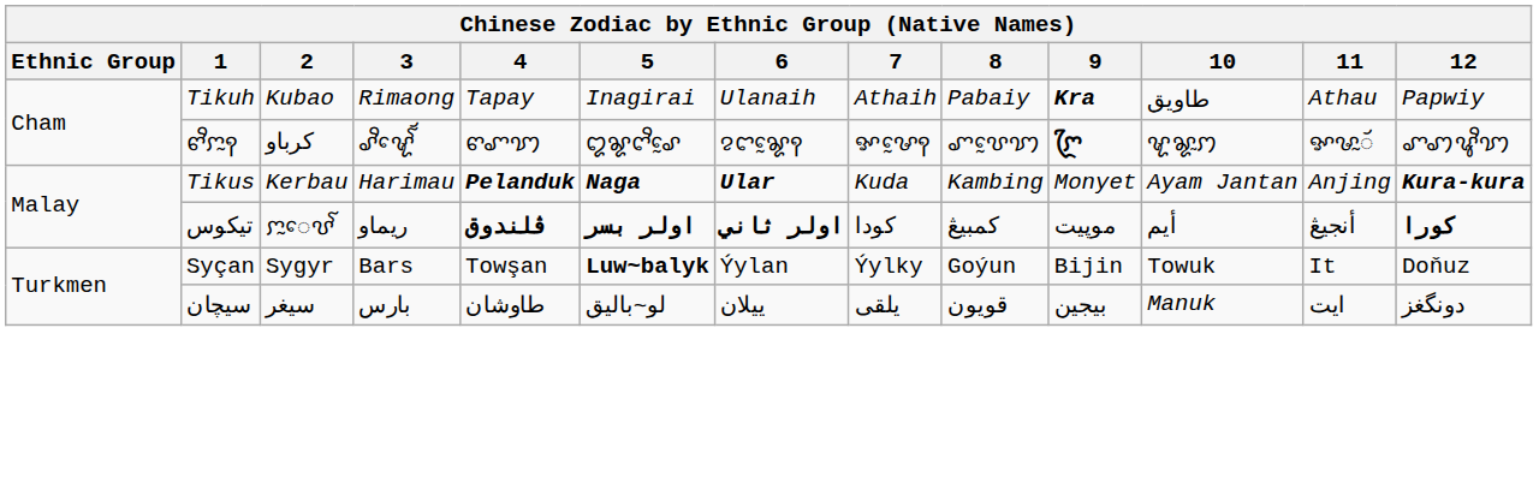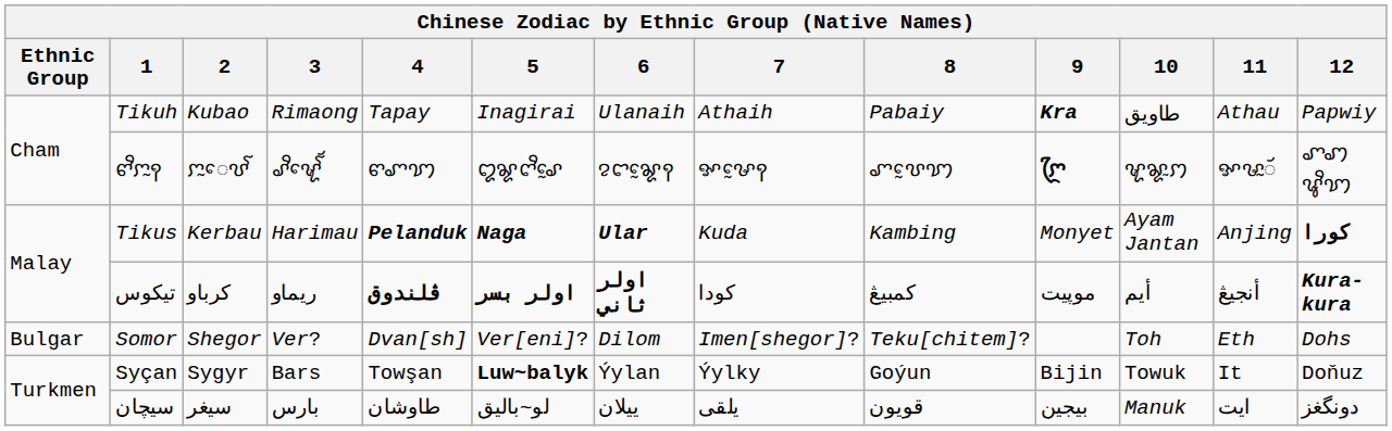 <table class="wikitable">
 <tr>
 <th colspan="13">Chinese Zodiac by Ethnic Group (Native Names)</th>
 </tr>
 <tr>
 <th>Ethnic Group</th>
 <th>1</th>
 <th>2</th>
 <th>3</th>
 <th>4</th>
 <th>5</th>
 <th>6</th>
 <th>7</th>
 <th>8</th>
 <th>9</th>
 <th>10</th>
 <th>11</th>
 <th>12</th>
 </tr>
 <tr>
 <td rowspan="2">Cham</td>
 <td><em>Tikuh</em></td>
 <td><em>Kubao</em></td>
 <td><em>Rimaong</em></td>
 <td><em>Tapay</em></td>
 <td><em>Inagirai</em></td>
 <td><em>Ulanaih</em></td>
 <td><em>Athaih</em></td>
 <td><em>Pabaiy</em></td>
 <td><strong><em>Kra</em></strong></td>
 <td>طاویق</td>
 <td><em>Athau</em></td>
 <td><em>Papwiy</em></td>
 </tr>
 <tr>
 <td>ꨓꨪꨆꨭꩍ</td>
-<td>کرباو</td>
+<td>ꨆꨭꨯꨝꨱ</td>
 <td>ꨣꨪꨠꨯꨱꨮ</td>
 <td>ꨓꨚꩈ</td>
 <td>꩓ꨘꨈꨪꨣꨰ</td>
 <td>ꨂꨤꨘꨰꩍ</td>
 <td>ꨀꨔꨰꩍ</td>
 <td>ꨚꨝꨰꩈ</td>
 <td><strong>ꨆꨴ</strong></td>
 <td>ꨠꨘꨭꩀ</td>
 <td>ꨀꨔꨭꨮ</td>
 <td>ꨚꩇꨥꨪꩈ</td>
 </tr>
 <tr>
 <td rowspan="2">Malay</td>
 <td><em>Tikus</em></td>
 <td><em>Kerbau</em></td>
 <td><em>Harimau</em></td>
 <td><strong><em>Pelanduk</em></strong></td>
 <td><strong><em>Naga</em></strong></td>
 <td><strong><em>Ular</em></strong></td>
 <td><em>Kuda</em></td>
 <td><em>Kambing</em></td>
 <td><em>Monyet</em></td>
 <td><em>Ayam Jantan</em></td>
 <td><em>Anjing</em></td>
-<td><strong><em>Kura-kura</em></strong></td>
+<td><strong>کورا</strong></td>
 </tr>
 <tr>
 <td>تيکوس</td>
-<td>ꨆꨭꨯꨝꨱ</td>
+<td>کرباو</td>
 <td>ريماو</td>
 <td><strong>ڤلندوق</strong></td>
 <td><strong>اولر بسر</strong></td>
 <td><strong>اولر ثاني</strong></td>
 <td>کودا</td>
 <td>کمبيڠ</td>
 <td>موڽيت</td>
 <td>أيم</td>
 <td>أنجيڠ</td>
-<td><strong>کورا</strong></td>
+<td><strong><em>Kura-kura</em></strong></td>
+</tr>
+<tr>
+<td>Bulgar</td>
+<td><em>Somor</em></td>
+<td><em>Shegor</em></td>
+<td><em>Ver</em>?</td>
+<td><em>Dvan[sh]</em></td>
+<td><em>Ver[eni]</em>?</td>
+<td><em>Dilom</em></td>
+<td><em>Imen[shegor]</em>?</td>
+<td><em>Teku[chitem]</em>?</td>
+<td></td>
+<td><em>Toh</em></td>
+<td><em>Eth</em></td>
+<td><em>Dohs</em></td>
 </tr>
 <tr>
 <td rowspan="2">Turkmen</td>
 <td>Syçan</td>
 <td>Sygyr</td>
 <td>Bars</td>
 <td>Towşan</td>
 <td><strong>Luw~balyk</strong></td>
 <td>Ýylan</td>
 <td>Ýylky</td>
 <td>Goýun</td>
 <td>Bijin</td>
 <td>Towuk</td>
 <td>It</td>
 <td>Doňuz</td>
 </tr>
 <tr>
 <td>سیچان</td>
 <td>سیغر</td>
 <td>بارس</td>
 <td>طاوشان</td>
 <td>لو~بالیق</td>
 <td>ییلان</td>
 <td>یلقی</td>
 <td>قویون</td>
 <td>بیجین</td>
 <td><em>Manuk</em></td>
 <td>ایت</td>
 <td>دونگغز</td>
 </tr>
 </table>
